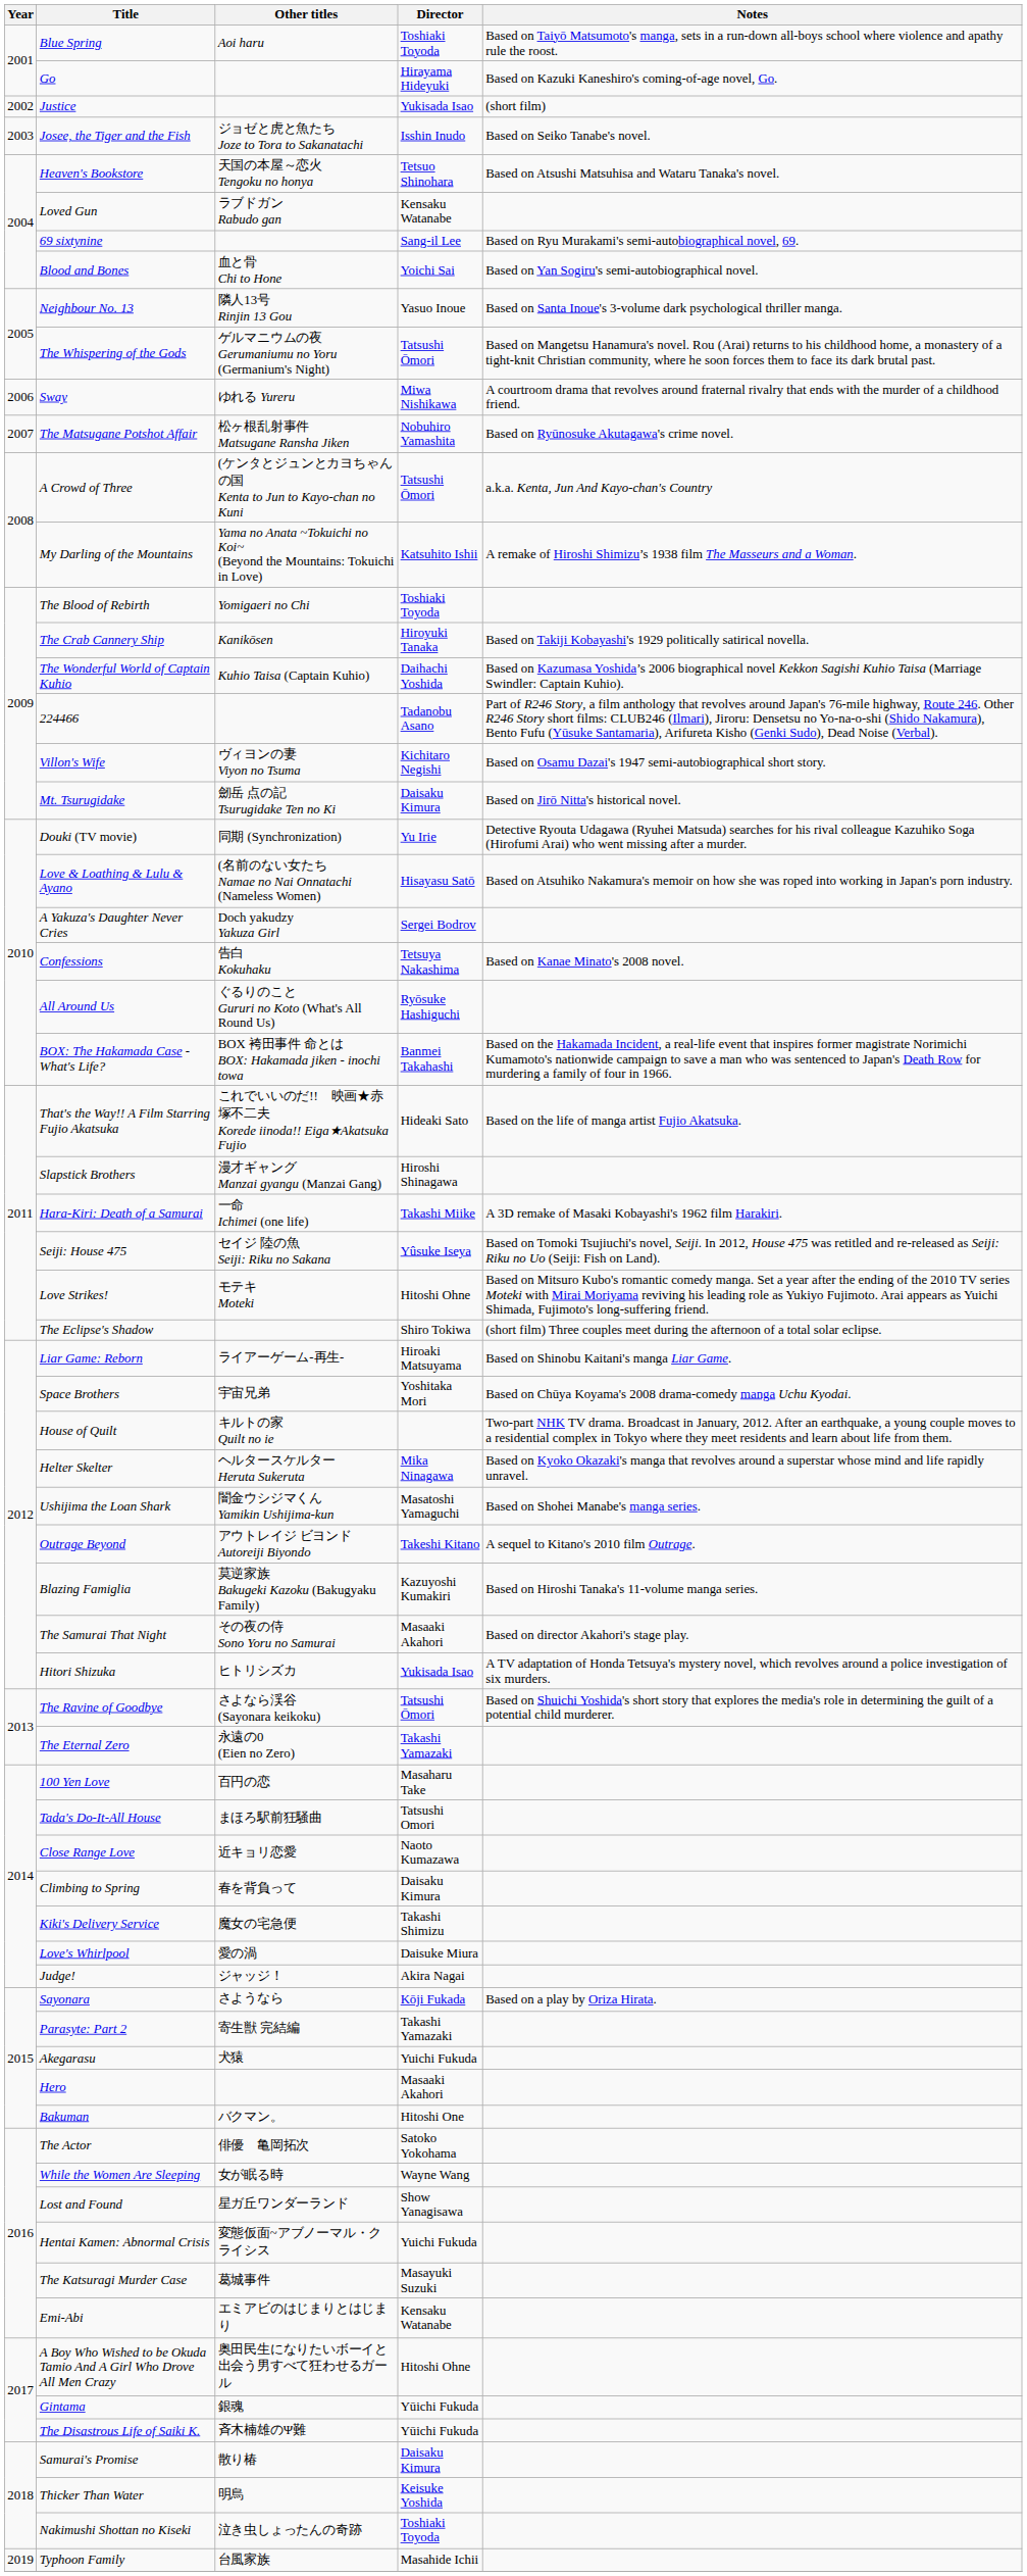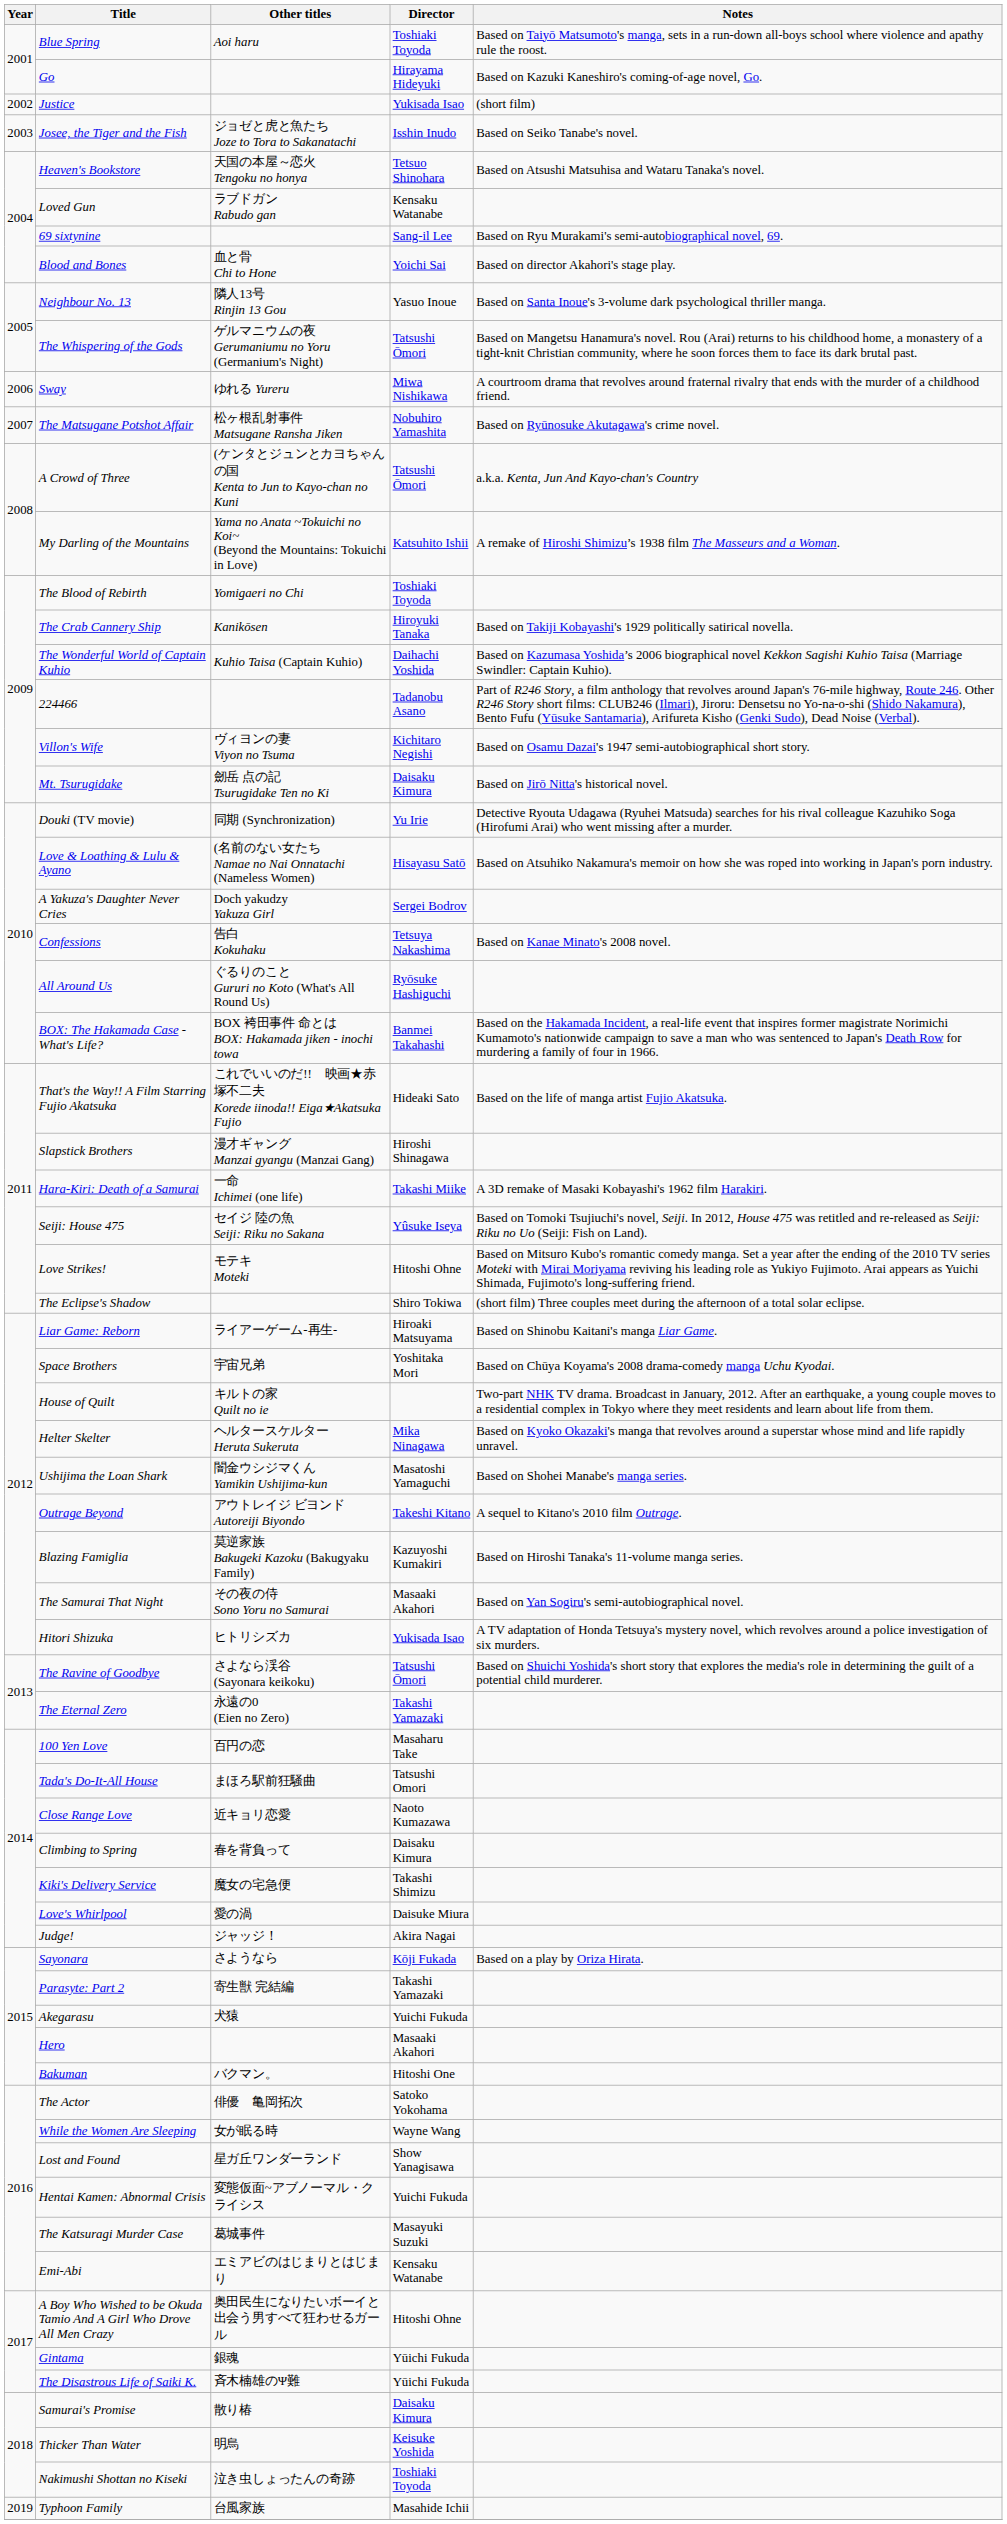 <table class="wikitable sortable">
 <tr>
 <th>Year</th>
 <th>Title</th>
 <th>Other titles</th>
 <th>Director</th>
 <th>Notes</th>
 </tr>
 <tr>
 <td rowspan="2">2001</td>
 <td><em><a href='#'>Blue Spring</a></em></td>
 <td 青い春><em>Aoi haru</em></td>
 <td><a href='#'>Toshiaki Toyoda</a></td>
 <td>Based on <a href='#'>Taiyō Matsumoto</a>'s <a href='#'>manga</a>, sets in a run-down all-boys school where violence and apathy rule the roost.</td>
 </tr>
 <tr>
 <td><em><a href='#'>Go</a></em></td>
 <td></td>
 <td><a href='#'>Hirayama Hideyuki</a></td>
 <td>Based on Kazuki Kaneshiro's coming-of-age novel, <a href='#'>Go</a>.</td>
 </tr>
 <tr>
 <td>2002</td>
 <td><em><a href='#'>Justice</a></em></td>
 <td></td>
 <td><a href='#'>Yukisada Isao</a></td>
 <td>(short film)</td>
 </tr>
 <tr>
 <td>2003</td>
 <td><em><a href='#'>Josee, the Tiger and the Fish</a></em></td>
 <td>ジョゼと虎と魚たち <br><em>Joze to Tora to Sakanatachi</em></td>
 <td><a href='#'>Isshin Inudo</a></td>
 <td>Based on Seiko Tanabe's novel.</td>
 </tr>
 <tr>
 <td rowspan="4">2004</td>
 <td><em><a href='#'>Heaven's Bookstore</a></em></td>
 <td>天国の本屋～恋火 <br><em>Tengoku no honya</em></td>
 <td><a href='#'>Tetsuo Shinohara</a></td>
 <td>Based on Atsushi Matsuhisa and Wataru Tanaka's novel.</td>
 </tr>
 <tr>
 <td><em>Loved Gun</em></td>
 <td>ラブドガン <br><em>Rabudo gan</em></td>
 <td>Kensaku Watanabe</td>
 <td></td>
 </tr>
 <tr>
 <td><em><a href='#'>69 sixtynine</a></em></td>
 <td></td>
 <td><a href='#'>Sang-il Lee</a></td>
 <td>Based on Ryu Murakami's semi-auto<a href='#'>biographical novel</a>, <a href='#'>69</a>.</td>
 </tr>
 <tr>
 <td><em><a href='#'>Blood and Bones</a></em></td>
 <td>血と骨 <br><em>Chi to Hone</em></td>
 <td><a href='#'>Yoichi Sai</a></td>
-<td>Based on <a href='#'>Yan Sogiru</a>'s semi-autobiographical novel.</td>
+<td>Based on director Akahori's stage play.</td>
 </tr>
 <tr>
 <td rowspan="2">2005</td>
 <td><em><a href='#'>Neighbour No. 13</a></em></td>
 <td>隣人13号 <br><em>Rinjin 13 Gou</em></td>
 <td>Yasuo Inoue</td>
 <td>Based on <a href='#'>Santa Inoue</a>'s 3-volume dark psychological thriller manga.</td>
 </tr>
 <tr>
 <td><em><a href='#'>The Whispering of the Gods</a></em></td>
 <td>ゲルマニウムの夜 <em>Gerumaniumu no Yoru</em> (Germanium's Night)</td>
 <td><a href='#'>Tatsushi Ōmori</a></td>
 <td>Based on Mangetsu Hanamura's novel. Rou (Arai) returns to his childhood home, a monastery of a tight-knit Christian community, where he soon forces them to face its dark brutal past.</td>
 </tr>
 <tr>
 <td>2006</td>
 <td><em><a href='#'>Sway</a></em></td>
 <td>ゆれる <em>Yureru</em></td>
 <td><a href='#'>Miwa Nishikawa</a></td>
 <td>A courtroom drama that revolves around fraternal rivalry that ends with the murder of a childhood friend.</td>
 </tr>
 <tr>
 <td>2007</td>
 <td><em><a href='#'>The Matsugane Potshot Affair</a></em></td>
 <td>松ヶ根乱射事件 <br><em>Matsugane Ransha Jiken</em></td>
 <td><a href='#'>Nobuhiro Yamashita</a></td>
 <td>Based on <a href='#'>Ryūnosuke Akutagawa</a>'s crime novel.</td>
 </tr>
 <tr>
 <td rowspan="2">2008</td>
 <td><em>A Crowd of Three</em></td>
 <td>(ケンタとジュンとカヨちゃんの国 <br><em>Kenta to Jun to Kayo-chan no Kuni</em></td>
 <td><a href='#'>Tatsushi Ōmori</a></td>
 <td>a.k.a. <em>Kenta, Jun And Kayo-chan's Country</em></td>
 </tr>
 <tr>
 <td><em>My Darling of the Mountains</em></td>
 <td><em>Yama no Anata ~Tokuichi no Koi~</em> <br>(Beyond the Mountains: Tokuichi in Love)</td>
 <td><a href='#'>Katsuhito Ishii</a></td>
 <td>A remake of <a href='#'>Hiroshi Shimizu</a>’s 1938 film <em><a href='#'>The Masseurs and a Woman</a></em>.</td>
 </tr>
 <tr>
 <td rowspan="6">2009</td>
 <td><em>The Blood of Rebirth</em></td>
 <td><em>Yomigaeri no Chi</em></td>
 <td><a href='#'>Toshiaki Toyoda</a></td>
 <td></td>
 </tr>
 <tr>
 <td><em><a href='#'>The Crab Cannery Ship</a></em></td>
 <td><em>Kanikōsen</em></td>
 <td><a href='#'>Hiroyuki Tanaka</a></td>
 <td>Based on <a href='#'>Takiji Kobayashi</a>'s 1929 politically satirical novella.</td>
 </tr>
 <tr>
 <td><em><a href='#'>The Wonderful World of Captain Kuhio</a></em></td>
 <td><em>Kuhio Taisa</em> (Captain Kuhio)</td>
 <td><a href='#'>Daihachi Yoshida</a></td>
 <td>Based on <a href='#'>Kazumasa Yoshida</a>’s 2006 biographical novel <em>Kekkon Sagishi Kuhio Taisa</em> (Marriage Swindler: Captain Kuhio).</td>
 </tr>
 <tr>
 <td><em>224466</em></td>
 <td></td>
 <td><a href='#'>Tadanobu Asano</a></td>
 <td>Part of <em>R246 Story</em>, a film anthology that revolves around Japan's 76-mile highway, <a href='#'>Route 246</a>. Other <em>R246 Story</em> short films: CLUB246 (<a href='#'>Ilmari</a>), Jiroru: Densetsu no Yo-na-o-shi (<a href='#'>Shido Nakamura</a>), Bento Fufu (<a href='#'>Yūsuke Santamaria</a>), Arifureta Kisho (<a href='#'>Genki Sudo</a>), Dead Noise (<a href='#'>Verbal</a>).</td>
 </tr>
 <tr>
 <td><em><a href='#'>Villon's Wife</a></em></td>
 <td>ヴィヨンの妻 <br><em>Viyon no Tsuma</em></td>
 <td><a href='#'>Kichitaro Negishi</a></td>
 <td>Based on <a href='#'>Osamu Dazai</a>'s 1947 semi-autobiographical short story.</td>
 </tr>
 <tr>
 <td><em><a href='#'>Mt. Tsurugidake</a></em></td>
 <td>劒岳 点の記 <br><em>Tsurugidake Ten no Ki</em></td>
 <td><a href='#'>Daisaku Kimura</a></td>
 <td>Based on <a href='#'>Jirō Nitta</a>'s historical novel.</td>
 </tr>
 <tr>
 <td rowspan="6">2010</td>
 <td><em>Douki</em> (TV movie)</td>
 <td>同期 (Synchronization)</td>
 <td><a href='#'>Yu Irie</a></td>
 <td>Detective Ryouta Udagawa (Ryuhei Matsuda) searches for his rival colleague Kazuhiko Soga (Hirofumi Arai) who went missing after a murder.</td>
 </tr>
 <tr>
 <td><em><a href='#'>Love & Loathing & Lulu & Ayano</a></em></td>
 <td>(名前のない女たち <br><em>Namae no Nai Onnatachi</em> (Nameless Women)</td>
 <td><a href='#'>Hisayasu Satō</a></td>
 <td>Based on Atsuhiko Nakamura's memoir on how she was roped into working in Japan's porn industry.</td>
 </tr>
 <tr>
 <td><em>A Yakuza's Daughter Never Cries</em></td>
 <td>Doch yakudzy <br><em>Yakuza Girl</em></td>
 <td><a href='#'>Sergei Bodrov</a></td>
 <td></td>
 </tr>
 <tr>
 <td><em><a href='#'>Confessions</a></em></td>
 <td>告白 <br><em>Kokuhaku</em></td>
 <td><a href='#'>Tetsuya Nakashima</a></td>
 <td>Based on <a href='#'>Kanae Minato</a>'s 2008 novel.</td>
 </tr>
 <tr>
 <td><em><a href='#'>All Around Us</a></em></td>
 <td>ぐるりのこと <br><em>Gururi no Koto</em>  (What's All Round Us)</td>
 <td><a href='#'>Ryōsuke Hashiguchi</a></td>
 <td></td>
 </tr>
 <tr>
 <td><em><a href='#'>BOX: The Hakamada Case</a> - What's Life?</em></td>
 <td>BOX 袴田事件 命とは <br><em>BOX: Hakamada jiken - inochi towa</em></td>
 <td><a href='#'>Banmei Takahashi</a></td>
 <td>Based on the <a href='#'>Hakamada Incident</a>, a real-life event that inspires former magistrate Norimichi Kumamoto's nationwide campaign to save a man who was sentenced to Japan's <a href='#'>Death Row</a> for murdering a family of four in 1966.</td>
 </tr>
 <tr>
 <td rowspan="6">2011</td>
 <td><em>That's the Way!! A Film Starring Fujio Akatsuka</em></td>
 <td>これでいいのだ!!　映画★赤塚不二夫 <br><em>Korede iinoda!! Eiga★Akatsuka Fujio</em></td>
 <td>Hideaki Sato</td>
 <td>Based on the life of manga artist <a href='#'>Fujio Akatsuka</a>.</td>
 </tr>
 <tr>
 <td><em>Slapstick Brothers</em></td>
 <td>漫才ギャング <br><em>Manzai gyangu</em> (Manzai Gang)</td>
 <td>Hiroshi Shinagawa</td>
 <td></td>
 </tr>
 <tr>
 <td><em><a href='#'>Hara-Kiri: Death of a Samurai</a></em></td>
 <td>一命 <br><em>Ichimei</em> (one life)</td>
 <td><a href='#'>Takashi Miike</a></td>
 <td>A 3D remake of Masaki Kobayashi's 1962 film <a href='#'>Harakiri</a>.</td>
 </tr>
 <tr>
 <td><em>Seiji: House 475</em></td>
 <td>セイジ 陸の魚 <br><em>Seiji: Riku no Sakana</em></td>
 <td><a href='#'>Yûsuke Iseya</a></td>
 <td>Based on Tomoki Tsujiuchi's novel, <em>Seiji</em>. In 2012, <em>House 475</em> was retitled and re-released as <em>Seiji: Riku no Uo</em> (Seiji: Fish on Land).</td>
 </tr>
 <tr>
 <td><em>Love Strikes!</em></td>
 <td>モテキ <br> <em>Moteki</em></td>
 <td>Hitoshi Ohne</td>
 <td>Based on Mitsuro Kubo's romantic comedy manga. Set a year after the ending of the 2010 TV series <em>Moteki</em> with <a href='#'>Mirai Moriyama</a> reviving his leading role as Yukiyo Fujimoto. Arai appears as Yuichi Shimada, Fujimoto's long-suffering friend.</td>
 </tr>
 <tr>
 <td><em>The Eclipse's Shadow</em></td>
 <td></td>
 <td>Shiro Tokiwa</td>
 <td>(short film) Three couples meet during the afternoon of a total solar eclipse.</td>
 </tr>
 <tr>
 <td rowspan="9">2012</td>
 <td><em><a href='#'>Liar Game: Reborn</a></em></td>
 <td>ライアーゲーム-再生-</td>
 <td>Hiroaki Matsuyama</td>
 <td>Based on Shinobu Kaitani's manga <em><a href='#'>Liar Game</a></em>.</td>
 </tr>
 <tr>
 <td><em>Space Brothers</em></td>
 <td>宇宙兄弟</td>
 <td>Yoshitaka Mori</td>
 <td>Based on Chūya Koyama's 2008 drama-comedy <a href='#'>manga</a> <em>Uchu Kyodai</em>.</td>
 </tr>
 <tr>
 <td><em>House of Quilt</em></td>
 <td>キルトの家 <br><em>Quilt no ie</em></td>
 <td></td>
 <td>Two-part <a href='#'>NHK</a> TV drama. Broadcast in January, 2012. After an earthquake, a young couple moves to a residential complex in Tokyo where they meet residents and learn about life from them.</td>
 </tr>
 <tr>
 <td><em>Helter Skelter</em></td>
 <td>ヘルタースケルター <br><em>Heruta Sukeruta</em></td>
 <td><a href='#'>Mika Ninagawa</a></td>
 <td>Based on <a href='#'>Kyoko Okazaki</a>'s manga that revolves around a superstar whose mind and life rapidly unravel.</td>
 </tr>
 <tr>
 <td><em>Ushijima the Loan Shark</em></td>
 <td>闇金ウシジマくん <br><em>Yamikin Ushijima-kun</em></td>
 <td>Masatoshi Yamaguchi</td>
 <td>Based on Shohei Manabe's <a href='#'>manga series</a>.</td>
 </tr>
 <tr>
 <td><em><a href='#'>Outrage Beyond</a></em></td>
 <td>アウトレイジ ビヨンド <br> <em>Autoreiji Biyondo</em></td>
 <td><a href='#'>Takeshi Kitano</a></td>
 <td>A sequel to Kitano's 2010 film <em><a href='#'>Outrage</a></em>.</td>
 </tr>
 <tr>
 <td><em>Blazing Famiglia</em></td>
 <td>莫逆家族 <br><em>Bakugeki Kazoku</em> (Bakugyaku Family)</td>
 <td>Kazuyoshi Kumakiri</td>
 <td>Based on Hiroshi Tanaka's 11-volume manga series.</td>
 </tr>
 <tr>
 <td><em>The Samurai That Night</em></td>
 <td>その夜の侍 <br><em>Sono Yoru no Samurai</em></td>
 <td>Masaaki Akahori</td>
-<td>Based on director Akahori's stage play.</td>
+<td>Based on <a href='#'>Yan Sogiru</a>'s semi-autobiographical novel.</td>
 </tr>
 <tr>
 <td><em>Hitori Shizuka</em></td>
 <td>ヒトリシズカ</td>
 <td><a href='#'>Yukisada Isao</a></td>
 <td>A TV adaptation of Honda Tetsuya's mystery novel, which revolves around a police investigation of six murders.</td>
 </tr>
 <tr>
 <td rowspan="2">2013</td>
 <td><em><a href='#'>The Ravine of Goodbye</a></em></td>
 <td>さよなら渓谷 <br>(Sayonara keikoku)</td>
 <td><a href='#'>Tatsushi Ōmori</a></td>
 <td>Based on <a href='#'>Shuichi Yoshida</a>'s short story that explores the media's role in determining the guilt of a potential child murderer.</td>
 </tr>
 <tr>
 <td><em><a href='#'>The Eternal Zero</a></em></td>
 <td>永遠の0 <br>(Eien no Zero)</td>
 <td><a href='#'>Takashi Yamazaki</a></td>
 <td></td>
 </tr>
 <tr>
 <td rowspan="7">2014</td>
 <td><em><a href='#'>100 Yen Love</a></em></td>
 <td>百円の恋</td>
 <td>Masaharu Take</td>
 <td></td>
 </tr>
 <tr>
 <td><em><a href='#'>Tada's Do-It-All House</a></em></td>
 <td>まほろ駅前狂騒曲</td>
 <td>Tatsushi Omori</td>
 <td></td>
 </tr>
 <tr>
 <td><em><a href='#'>Close Range Love</a></em></td>
 <td>近キョリ恋愛</td>
 <td>Naoto Kumazawa</td>
 <td></td>
 </tr>
 <tr>
 <td><em>Climbing to Spring</em></td>
 <td>春を背負って</td>
 <td>Daisaku Kimura</td>
 <td></td>
 </tr>
 <tr>
 <td><em><a href='#'>Kiki's Delivery Service</a></em></td>
 <td>魔女の宅急便</td>
 <td>Takashi Shimizu</td>
 <td></td>
 </tr>
 <tr>
 <td><em><a href='#'>Love's Whirlpool</a></em></td>
 <td>愛の渦</td>
 <td>Daisuke Miura</td>
 <td></td>
 </tr>
 <tr>
 <td><em>Judge!</em></td>
 <td>ジャッジ！</td>
 <td>Akira Nagai</td>
 <td></td>
 </tr>
 <tr>
 <td rowspan="5">2015</td>
 <td><em><a href='#'>Sayonara</a></em></td>
 <td>さようなら</td>
 <td><a href='#'>Kōji Fukada</a></td>
 <td>Based on a play by <a href='#'>Oriza Hirata</a>.</td>
 </tr>
 <tr>
 <td><em><a href='#'>Parasyte: Part 2</a></em></td>
 <td>寄生獣 完結編</td>
 <td>Takashi Yamazaki</td>
 <td></td>
 </tr>
 <tr>
 <td><em>Akegarasu</em></td>
 <td>犬猿</td>
 <td>Yuichi Fukuda</td>
 <td></td>
 </tr>
 <tr>
 <td><em><a href='#'>Hero</a></em></td>
 <td></td>
 <td>Masaaki Akahori</td>
 <td></td>
 </tr>
 <tr>
 <td><em><a href='#'>Bakuman</a></em></td>
 <td>バクマン。</td>
 <td>Hitoshi One</td>
 <td></td>
 </tr>
 <tr>
 <td rowspan="6">2016</td>
 <td><em>The Actor</em></td>
 <td>俳優　亀岡拓次</td>
 <td>Satoko Yokohama</td>
 <td></td>
 </tr>
 <tr>
 <td><em><a href='#'>While the Women Are Sleeping</a></em></td>
 <td>女が眠る時</td>
 <td>Wayne Wang</td>
 <td></td>
 </tr>
 <tr>
 <td><em>Lost and Found</em></td>
 <td>星ガ丘ワンダーランド</td>
 <td>Show Yanagisawa</td>
 <td></td>
 </tr>
 <tr>
 <td><em>Hentai Kamen: Abnormal Crisis</em></td>
 <td>変態仮面~アブノーマル・クライシス</td>
 <td>Yuichi Fukuda</td>
 <td></td>
 </tr>
 <tr>
 <td><em>The Katsuragi Murder Case</em></td>
 <td>葛城事件</td>
 <td>Masayuki Suzuki</td>
 <td></td>
 </tr>
 <tr>
 <td><em>Emi-Abi</em></td>
 <td>エミアビのはじまりとはじまり</td>
 <td>Kensaku Watanabe</td>
 <td></td>
 </tr>
 <tr>
 <td rowspan="3">2017</td>
 <td><em>A Boy Who Wished to be Okuda Tamio And A Girl Who Drove All Men Crazy</em></td>
 <td>奥田民生になりたいボーイと出会う男すべて狂わせるガール</td>
 <td>Hitoshi Ohne</td>
 <td></td>
 </tr>
 <tr>
 <td><em><a href='#'>Gintama</a></em></td>
 <td>銀魂</td>
 <td>Yūichi Fukuda</td>
 <td></td>
 </tr>
 <tr>
 <td><em><a href='#'>The Disastrous Life of Saiki K.</a></em></td>
 <td>斉木楠雄のΨ難</td>
 <td>Yūichi Fukuda</td>
 <td></td>
 </tr>
 <tr>
 <td rowspan="3">2018</td>
 <td><em>Samurai's Promise</em></td>
 <td>散り椿</td>
 <td><a href='#'>Daisaku Kimura</a></td>
 <td></td>
 </tr>
 <tr>
 <td><em>Thicker Than Water</em></td>
 <td>明烏</td>
 <td><a href='#'>Keisuke Yoshida</a></td>
 <td></td>
 </tr>
 <tr>
 <td><em>Nakimushi Shottan no Kiseki</em></td>
 <td>泣き虫しょったんの奇跡</td>
 <td><a href='#'>Toshiaki Toyoda</a></td>
 <td></td>
 </tr>
 <tr>
 <td>2019</td>
 <td><em>Typhoon Family</em></td>
 <td>台風家族</td>
 <td>Masahide Ichii</td>
 <td></td>
 </tr>
 <tr>
 </tr>
 </table>
